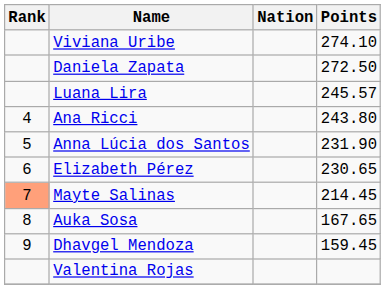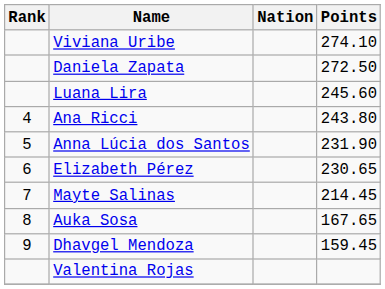 <table class="wikitable" style="text-align:center">
 <tr>
 <th>Rank</th>
 <th>Name</th>
 <th>Nation</th>
 <th>Points</th>
 </tr>
 <tr>
 <td></td>
 <td align=left><a href='#'>Viviana Uribe</a></td>
 <td align=left></td>
 <td>274.10</td>
 </tr>
 <tr>
 <td></td>
 <td align=left><a href='#'>Daniela Zapata</a></td>
 <td align=left></td>
 <td>272.50</td>
 </tr>
 <tr>
 <td></td>
 <td align=left><a href='#'>Luana Lira</a></td>
 <td align=left></td>
-<td>245.57</td>
+<td>245.60</td>
 </tr>
 <tr>
 <td>4</td>
 <td align=left><a href='#'>Ana Ricci</a></td>
 <td align=left></td>
 <td>243.80</td>
 </tr>
 <tr>
 <td>5</td>
 <td align=left><a href='#'>Anna Lúcia dos Santos</a></td>
 <td align=left></td>
 <td>231.90</td>
 </tr>
 <tr>
 <td>6</td>
 <td align=left><a href='#'>Elizabeth Pérez</a></td>
 <td align=left></td>
 <td>230.65</td>
 </tr>
 <tr>
-<td style="background: lightsalmon;">7</td>
+<td>7</td>
 <td align=left><a href='#'>Mayte Salinas</a></td>
 <td align=left></td>
 <td>214.45</td>
 </tr>
 <tr>
 <td>8</td>
 <td align=left><a href='#'>Auka Sosa</a></td>
 <td align=left></td>
 <td>167.65</td>
 </tr>
 <tr>
 <td>9</td>
 <td align=left><a href='#'>Dhavgel Mendoza</a></td>
 <td align=left></td>
 <td>159.45</td>
 </tr>
 <tr>
 <td></td>
 <td align=left><a href='#'>Valentina Rojas</a></td>
 <td align=left></td>
 <td></td>
 </tr>
 <tr>
 </tr>
 </table>
